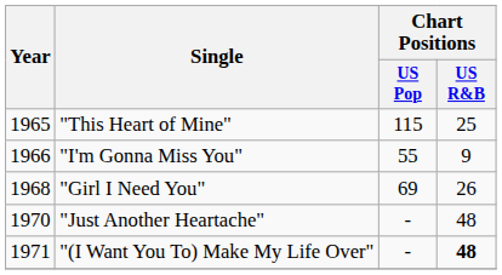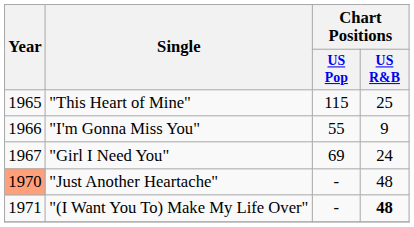 <table class="wikitable" style="text-align:center;">
 <tr>
 <th rowspan="2">Year</th>
 <th rowspan="2">Single</th>
 <th colspan="3">Chart Positions</th>
 </tr>
 <tr style="font-size:smaller;">
 <th width="40"><a href='#'>US Pop</a></th>
 <th width="40"><a href='#'>US<br>R&B</a></th>
 </tr>
 <tr>
 <td rowspan="1">1965</td>
 <td align="left">"This Heart of Mine"</td>
 <td>115</td>
 <td>25</td>
 </tr>
 <tr>
 <td rowspan="1">1966</td>
 <td align="left">"I'm Gonna Miss You"</td>
 <td>55</td>
 <td>9</td>
 </tr>
 <tr>
-<td rowspan="1">1968</td>
+<td rowspan="1">1967</td>
 <td align="left">"Girl I Need You"</td>
 <td>69</td>
-<td>26</td>
+<td>24</td>
 </tr>
 <tr>
-<td rowspan="1">1970</td>
+<td rowspan="1" style="background: lightsalmon;">1970</td>
 <td align="left">"Just Another Heartache"</td>
 <td>-</td>
 <td>48</td>
 </tr>
 <tr>
 <td rowspan="1">1971</td>
 <td align="left">"(I Want You To) Make My Life Over"</td>
 <td>-</td>
 <td><strong>48</strong></td>
 </tr>
 <tr>
 </tr>
 </table>
